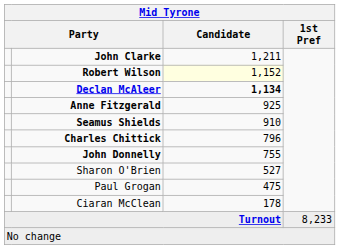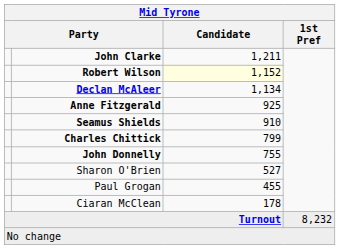 <table class="wikitable">
 <tr>
 <th colspan="4" align="center"><a href='#'>Mid Tyrone</a></th>
 </tr>
 <tr>
 <th colspan="2" align="center" width=200>Party</th>
 <th width=150>Candidate</th>
 <th width=60>1st Pref</th>
 </tr>
 <tr>
 <td></td>
 <td align="right"><strong>John Clarke</strong></td>
 <td align="right">1,211</td>
 </tr>
 <tr>
 <td></td>
 <td align="right"><strong>Robert Wilson</strong></td>
 <td align="right" style="background: lightyellow;">1,152</td>
 </tr>
 <tr>
 <td></td>
 <td align="right"><strong><a href='#'>Declan McAleer</a></strong></td>
-<td align="right"><strong>1,134</strong></td>
+<td align="right">1,134</td>
 </tr>
 <tr>
 <td></td>
 <td align="right"><strong>Anne Fitzgerald</strong></td>
 <td align="right">925</td>
 </tr>
 <tr>
 <td></td>
 <td align="right"><strong>Seamus Shields</strong></td>
 <td align="right">910</td>
 </tr>
 <tr>
 <td></td>
 <td align="right"><strong>Charles Chittick</strong></td>
-<td align="right">796</td>
+<td align="right">799</td>
 </tr>
 <tr>
 <td></td>
 <td align="right"><strong>John Donnelly</strong></td>
 <td align="right">755</td>
 </tr>
 <tr>
 <td></td>
 <td align="right">Sharon O'Brien</td>
 <td align="right">527</td>
 </tr>
 <tr>
 <td></td>
 <td align="right">Paul Grogan</td>
-<td align="right">475</td>
+<td align="right">455</td>
 </tr>
 <tr>
 <td></td>
 <td align="right">Ciaran McClean</td>
 <td align="right">178</td>
 </tr>
 <tr bgcolor="EEEEEE">
 <td colspan=3 align="right"><strong><a href='#'>Turnout</a></strong></td>
-<td align="right">8,233</td>
+<td align="right">8,232</td>
 </tr>
 <tr>
 <td colspan=4 bgcolor="EEEEEE">No change</td>
 </tr>
 </table>
